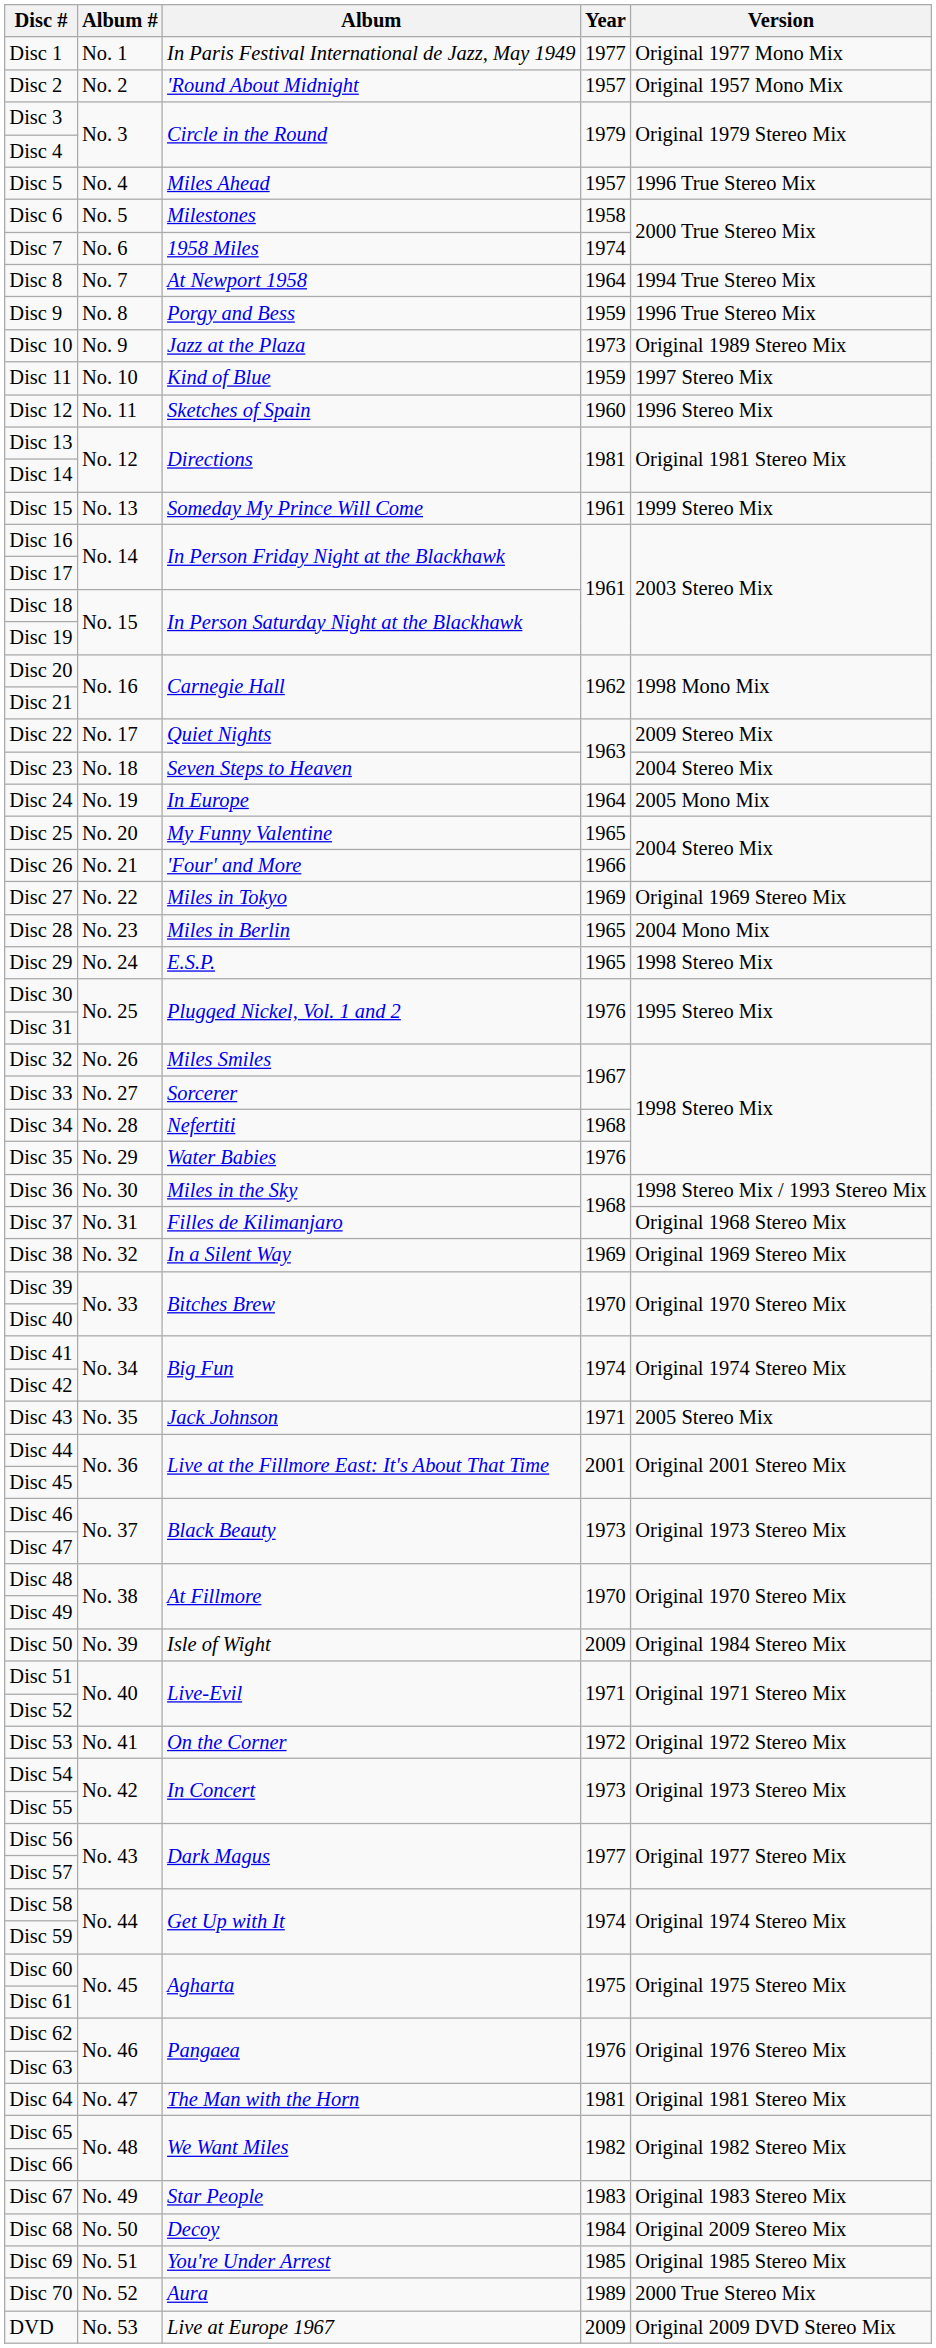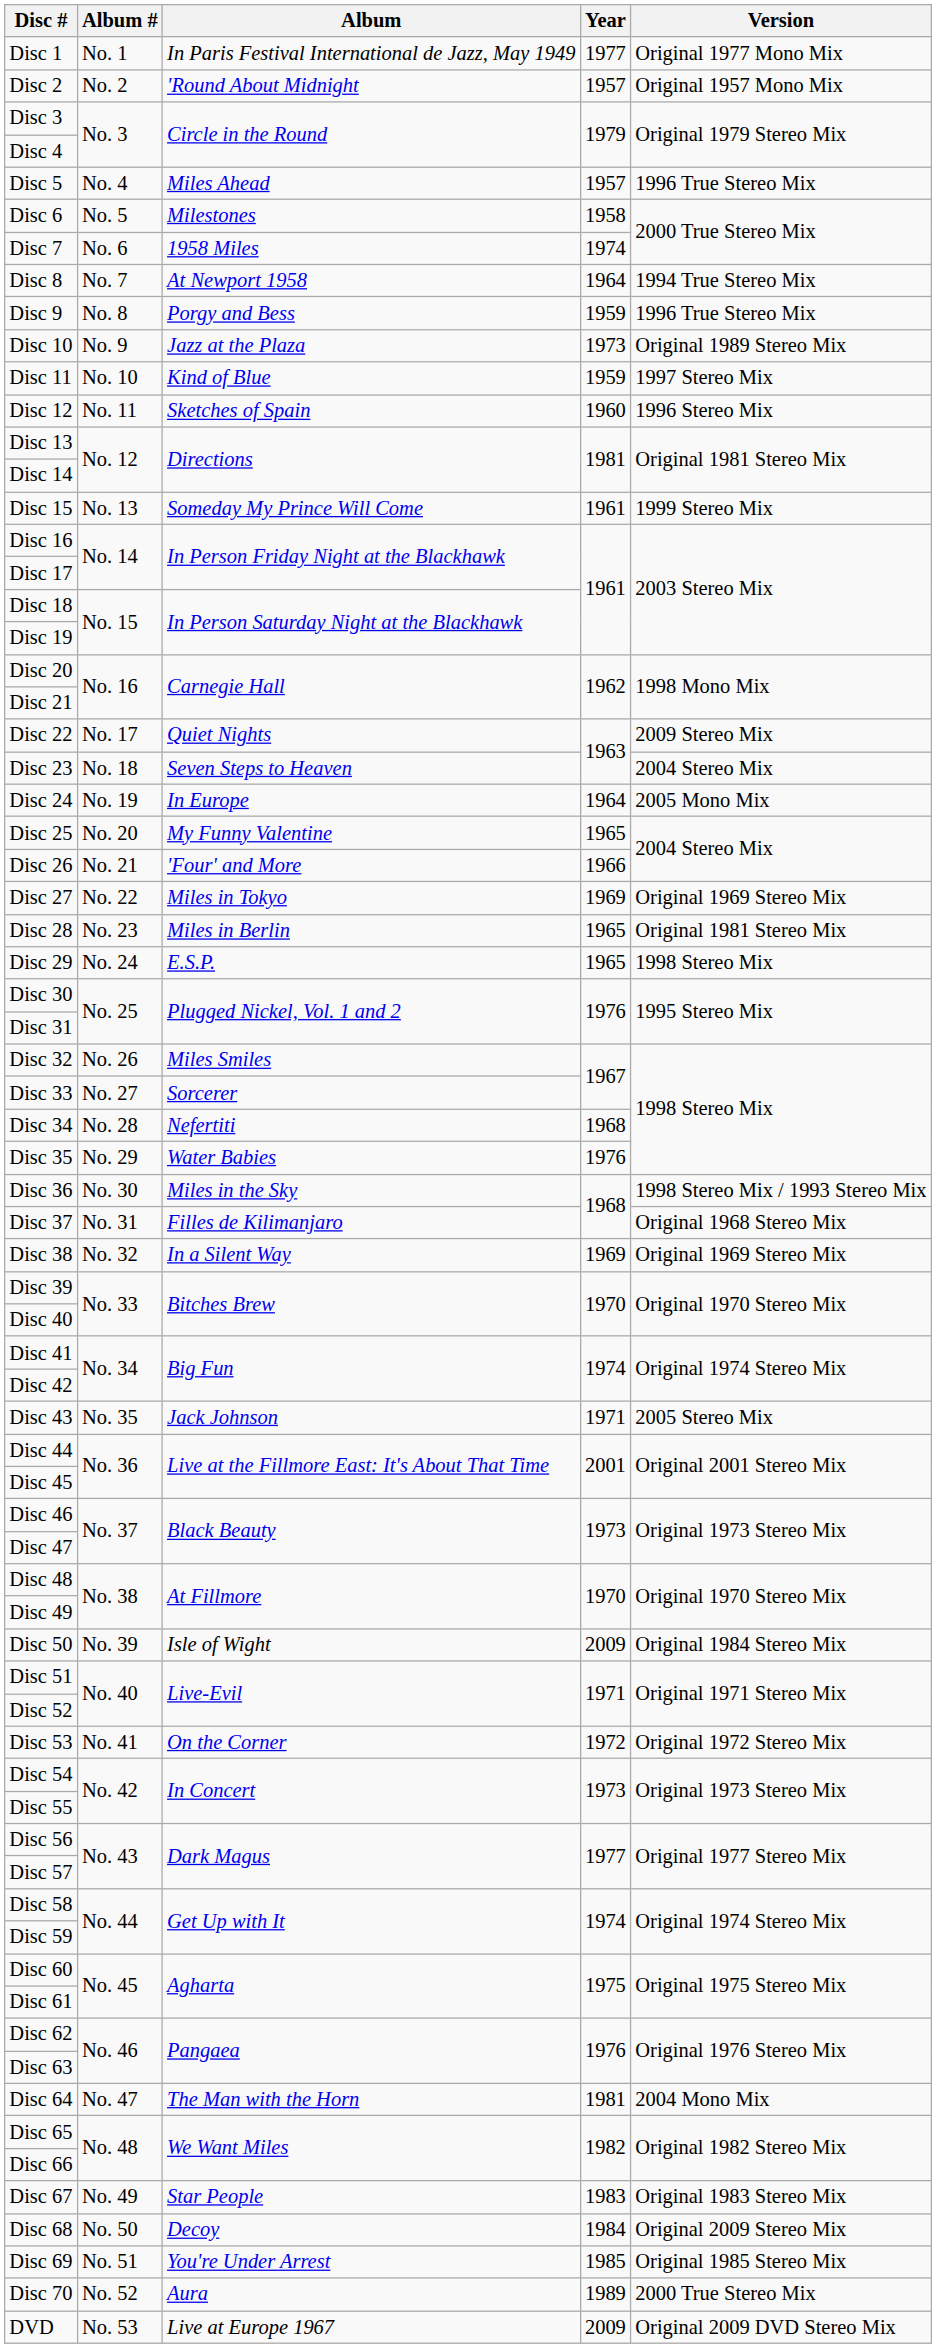 <table class="wikitable">
 <tr>
 <th>Disc #</th>
 <th>Album #</th>
 <th>Album</th>
 <th>Year</th>
 <th>Version</th>
 </tr>
 <tr>
 <td>Disc 1</td>
 <td>No. 1</td>
 <td><em>In Paris Festival International de Jazz, May 1949</em> </td>
 <td>1977</td>
 <td>Original 1977 Mono Mix</td>
 </tr>
 <tr>
 <td>Disc 2</td>
 <td>No. 2</td>
 <td><em><a href='#'>'Round About Midnight</a></em> </td>
 <td>1957</td>
 <td>Original 1957 Mono Mix</td>
 </tr>
 <tr>
 <td>Disc 3</td>
 <td rowspan=2>No. 3</td>
 <td rowspan=2><em><a href='#'>Circle in the Round</a></em> </td>
 <td rowspan=2>1979</td>
 <td rowspan=2>Original 1979 Stereo Mix</td>
 </tr>
 <tr>
 <td>Disc 4</td>
 </tr>
 <tr>
 <td>Disc 5</td>
 <td>No. 4</td>
 <td><em><a href='#'>Miles Ahead</a></em> </td>
 <td>1957</td>
 <td>1996 True Stereo Mix</td>
 </tr>
 <tr>
 <td>Disc 6</td>
 <td>No. 5</td>
 <td><em><a href='#'>Milestones</a></em> </td>
 <td>1958</td>
 <td rowspan=2>2000 True Stereo Mix</td>
 </tr>
 <tr>
 <td>Disc 7</td>
 <td>No. 6</td>
 <td><em><a href='#'>1958 Miles</a></em> </td>
 <td>1974</td>
 </tr>
 <tr>
 <td>Disc 8</td>
 <td>No. 7</td>
 <td><em><a href='#'>At Newport 1958</a></em> </td>
 <td>1964</td>
 <td>1994 True Stereo Mix</td>
 </tr>
 <tr>
 <td>Disc 9</td>
 <td>No. 8</td>
 <td><em><a href='#'>Porgy and Bess</a></em> </td>
 <td>1959</td>
 <td>1996 True Stereo Mix</td>
 </tr>
 <tr>
 <td>Disc 10</td>
 <td>No. 9</td>
 <td><em><a href='#'>Jazz at the Plaza</a></em> </td>
 <td>1973</td>
 <td>Original 1989 Stereo Mix</td>
 </tr>
 <tr>
 <td>Disc 11</td>
 <td>No. 10</td>
 <td><em><a href='#'>Kind of Blue</a></em> </td>
 <td>1959</td>
 <td>1997 Stereo Mix</td>
 </tr>
 <tr>
 <td>Disc 12</td>
 <td>No. 11</td>
 <td><em><a href='#'>Sketches of Spain</a></em> </td>
 <td>1960</td>
 <td>1996 Stereo Mix</td>
 </tr>
 <tr>
 <td>Disc 13</td>
 <td rowspan=2>No. 12</td>
 <td rowspan=2><em><a href='#'>Directions</a></em> </td>
 <td rowspan=2>1981</td>
 <td rowspan=2>Original 1981 Stereo Mix</td>
 </tr>
 <tr>
 <td>Disc 14</td>
 </tr>
 <tr>
 <td>Disc 15</td>
 <td>No. 13</td>
 <td><em><a href='#'>Someday My Prince Will Come</a></em> </td>
 <td>1961</td>
 <td>1999 Stereo Mix</td>
 </tr>
 <tr>
 <td>Disc 16</td>
 <td rowspan=2>No. 14</td>
 <td rowspan=2><em><a href='#'>In Person Friday Night at the Blackhawk</a></em> </td>
 <td rowspan=4>1961</td>
 <td rowspan=4>2003 Stereo Mix</td>
 </tr>
 <tr>
 <td>Disc 17</td>
 </tr>
 <tr>
 <td>Disc 18</td>
 <td rowspan=2>No. 15</td>
 <td rowspan=2><em><a href='#'>In Person Saturday Night at the Blackhawk</a></em> </td>
 </tr>
 <tr>
 <td>Disc 19</td>
 </tr>
 <tr>
 <td>Disc 20</td>
 <td rowspan=2>No. 16</td>
 <td rowspan=2><em><a href='#'>Carnegie Hall</a></em> </td>
 <td rowspan=2>1962</td>
 <td rowspan=2>1998 Mono Mix</td>
 </tr>
 <tr>
 <td>Disc 21</td>
 </tr>
 <tr>
 <td>Disc 22</td>
 <td>No. 17</td>
 <td><em><a href='#'>Quiet Nights</a></em> </td>
 <td rowspan=2>1963</td>
 <td>2009 Stereo Mix</td>
 </tr>
 <tr>
 <td>Disc 23</td>
 <td>No. 18</td>
 <td><em><a href='#'>Seven Steps to Heaven</a></em> </td>
 <td>2004 Stereo Mix</td>
 </tr>
 <tr>
 <td>Disc 24</td>
 <td>No. 19</td>
 <td><em><a href='#'>In Europe</a></em> </td>
 <td>1964</td>
 <td>2005 Mono Mix</td>
 </tr>
 <tr>
 <td>Disc 25</td>
 <td>No. 20</td>
 <td><em><a href='#'>My Funny Valentine</a></em> </td>
 <td>1965</td>
 <td rowspan=2>2004 Stereo Mix</td>
 </tr>
 <tr>
 <td>Disc 26</td>
 <td>No. 21</td>
 <td><em><a href='#'>'Four' and More</a></em> </td>
 <td>1966</td>
 </tr>
 <tr>
 <td>Disc 27</td>
 <td>No. 22</td>
 <td><em><a href='#'>Miles in Tokyo</a></em> </td>
 <td>1969</td>
 <td>Original 1969 Stereo Mix</td>
 </tr>
 <tr>
 <td>Disc 28</td>
 <td>No. 23</td>
 <td><em><a href='#'>Miles in Berlin</a></em> </td>
 <td>1965</td>
-<td>2004 Mono Mix</td>
+<td>Original 1981 Stereo Mix</td>
 </tr>
 <tr>
 <td>Disc 29</td>
 <td>No. 24</td>
 <td><em><a href='#'>E.S.P.</a></em></td>
 <td>1965</td>
 <td>1998 Stereo Mix</td>
 </tr>
 <tr>
 <td>Disc 30</td>
 <td rowspan=2>No. 25</td>
 <td rowspan=2><em><a href='#'>Plugged Nickel, Vol. 1 and 2</a></em> </td>
 <td rowspan=2>1976</td>
 <td rowspan=2>1995 Stereo Mix</td>
 </tr>
 <tr>
 <td>Disc 31</td>
 </tr>
 <tr>
 <td>Disc 32</td>
 <td>No. 26</td>
 <td><em><a href='#'>Miles Smiles</a></em></td>
 <td rowspan=2>1967</td>
 <td rowspan=4>1998 Stereo Mix</td>
 </tr>
 <tr>
 <td>Disc 33</td>
 <td>No. 27</td>
 <td><em><a href='#'>Sorcerer</a></em> </td>
 </tr>
 <tr>
 <td>Disc 34</td>
 <td>No. 28</td>
 <td><em><a href='#'>Nefertiti</a></em> </td>
 <td>1968</td>
 </tr>
 <tr>
 <td>Disc 35</td>
 <td>No. 29</td>
 <td><em><a href='#'>Water Babies</a></em> </td>
 <td>1976</td>
 </tr>
 <tr>
 <td>Disc 36</td>
 <td>No. 30</td>
 <td><em><a href='#'>Miles in the Sky</a></em> </td>
 <td rowspan=2>1968</td>
 <td>1998 Stereo Mix / 1993 Stereo Mix</td>
 </tr>
 <tr>
 <td>Disc 37</td>
 <td>No. 31</td>
 <td><em><a href='#'>Filles de Kilimanjaro</a></em> </td>
 <td>Original 1968 Stereo Mix</td>
 </tr>
 <tr>
 <td>Disc 38</td>
 <td>No. 32</td>
 <td><em><a href='#'>In a Silent Way</a></em></td>
 <td>1969</td>
 <td>Original 1969 Stereo Mix</td>
 </tr>
 <tr>
 <td>Disc 39</td>
 <td rowspan=2>No. 33</td>
 <td rowspan=2><em><a href='#'>Bitches Brew</a></em> </td>
 <td rowspan=2>1970</td>
 <td rowspan=2>Original 1970 Stereo Mix</td>
 </tr>
 <tr>
 <td>Disc 40</td>
 </tr>
 <tr>
 <td>Disc 41</td>
 <td rowspan=2>No. 34</td>
 <td rowspan=2><em><a href='#'>Big Fun</a></em> </td>
 <td rowspan=2>1974</td>
 <td rowspan=2>Original 1974 Stereo Mix</td>
 </tr>
 <tr>
 <td>Disc 42</td>
 </tr>
 <tr>
 <td>Disc 43</td>
 <td>No. 35</td>
 <td><em><a href='#'>Jack Johnson</a></em></td>
 <td>1971</td>
 <td>2005 Stereo Mix</td>
 </tr>
 <tr>
 <td>Disc 44</td>
 <td rowspan=2>No. 36</td>
 <td rowspan=2><em><a href='#'>Live at the Fillmore East: It's About That Time</a></em> </td>
 <td rowspan=2>2001</td>
 <td rowspan=2>Original 2001 Stereo Mix</td>
 </tr>
 <tr>
 <td>Disc 45</td>
 </tr>
 <tr>
 <td>Disc 46</td>
 <td rowspan=2>No. 37</td>
 <td rowspan=2><em><a href='#'>Black Beauty</a></em> </td>
 <td rowspan=2>1973</td>
 <td rowspan=2>Original 1973 Stereo Mix</td>
 </tr>
 <tr>
 <td>Disc 47</td>
 </tr>
 <tr>
 <td>Disc 48</td>
 <td rowspan=2>No. 38</td>
 <td rowspan=2><em><a href='#'>At Fillmore</a></em> </td>
 <td rowspan=2>1970</td>
 <td rowspan=2>Original 1970 Stereo Mix</td>
 </tr>
 <tr>
 <td>Disc 49</td>
 </tr>
 <tr>
 <td>Disc 50</td>
 <td>No. 39</td>
 <td><em>Isle of Wight</em> </td>
 <td>2009</td>
 <td>Original 1984 Stereo Mix</td>
 </tr>
 <tr>
 <td>Disc 51</td>
 <td rowspan=2>No. 40</td>
 <td rowspan=2><em><a href='#'>Live-Evil</a></em> </td>
 <td rowspan=2>1971</td>
 <td rowspan=2>Original 1971 Stereo Mix</td>
 </tr>
 <tr>
 <td>Disc 52</td>
 </tr>
 <tr>
 <td>Disc 53</td>
 <td>No. 41</td>
 <td><em><a href='#'>On the Corner</a></em></td>
 <td>1972</td>
 <td>Original 1972 Stereo Mix</td>
 </tr>
 <tr>
 <td>Disc 54</td>
 <td rowspan=2>No. 42</td>
 <td rowspan=2><em><a href='#'>In Concert</a></em> </td>
 <td rowspan=2>1973</td>
 <td rowspan=2>Original 1973 Stereo Mix</td>
 </tr>
 <tr>
 <td>Disc 55</td>
 </tr>
 <tr>
 <td>Disc 56</td>
 <td rowspan=2>No. 43</td>
 <td rowspan=2><em><a href='#'>Dark Magus</a></em> </td>
 <td rowspan=2>1977</td>
 <td rowspan=2>Original 1977 Stereo Mix</td>
 </tr>
 <tr>
 <td>Disc 57</td>
 </tr>
 <tr>
 <td>Disc 58</td>
 <td rowspan=2>No. 44</td>
 <td rowspan=2><em><a href='#'>Get Up with It</a></em> </td>
 <td rowspan=2>1974</td>
 <td rowspan=2>Original 1974 Stereo Mix</td>
 </tr>
 <tr>
 <td>Disc 59</td>
 </tr>
 <tr>
 <td>Disc 60</td>
 <td rowspan=2>No. 45</td>
 <td rowspan=2><em><a href='#'>Agharta</a></em> </td>
 <td rowspan=2>1975</td>
 <td rowspan=2>Original 1975 Stereo Mix</td>
 </tr>
 <tr>
 <td>Disc 61</td>
 </tr>
 <tr>
 <td>Disc 62</td>
 <td rowspan=2>No. 46</td>
 <td rowspan=2><em><a href='#'>Pangaea</a></em> </td>
 <td rowspan=2>1976</td>
 <td rowspan=2>Original 1976 Stereo Mix</td>
 </tr>
 <tr>
 <td>Disc 63</td>
 </tr>
 <tr>
 <td>Disc 64</td>
 <td>No. 47</td>
 <td><em><a href='#'>The Man with the Horn</a></em></td>
 <td>1981</td>
-<td>Original 1981 Stereo Mix</td>
+<td>2004 Mono Mix</td>
 </tr>
 <tr>
 <td>Disc 65</td>
 <td rowspan=2>No. 48</td>
 <td rowspan=2><em><a href='#'>We Want Miles</a></em> </td>
 <td rowspan=2>1982</td>
 <td rowspan=2>Original 1982 Stereo Mix</td>
 </tr>
 <tr>
 <td>Disc 66</td>
 </tr>
 <tr>
 <td>Disc 67</td>
 <td>No. 49</td>
 <td><em><a href='#'>Star People</a></em></td>
 <td>1983</td>
 <td>Original 1983 Stereo Mix</td>
 </tr>
 <tr>
 <td>Disc 68</td>
 <td>No. 50</td>
 <td><em><a href='#'>Decoy</a></em></td>
 <td>1984</td>
 <td>Original 2009 Stereo Mix</td>
 </tr>
 <tr>
 <td>Disc 69</td>
 <td>No. 51</td>
 <td><em><a href='#'>You're Under Arrest</a></em></td>
 <td>1985</td>
 <td>Original 1985 Stereo Mix</td>
 </tr>
 <tr>
 <td>Disc 70</td>
 <td>No. 52</td>
 <td><em><a href='#'>Aura</a></em> </td>
 <td>1989</td>
 <td>2000 True Stereo Mix</td>
 </tr>
 <tr>
 <td>DVD</td>
 <td>No. 53</td>
 <td><em>Live at Europe 1967</em></td>
 <td>2009</td>
 <td>Original 2009 DVD Stereo Mix</td>
 </tr>
 </table>
